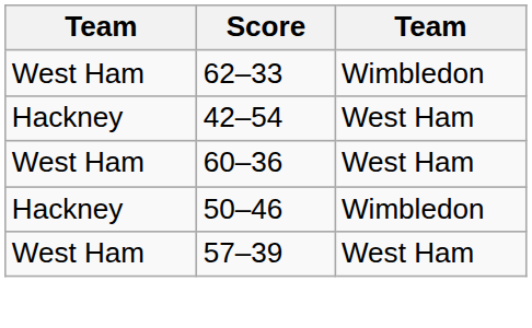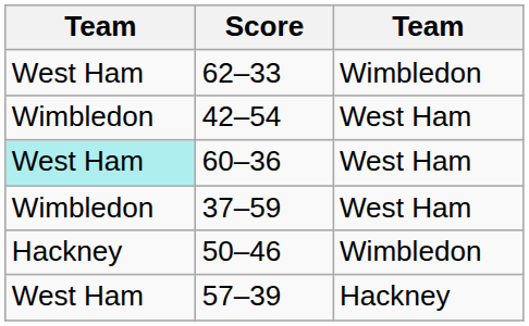 <table class="wikitable" style="font-size: 100%">
 <tr>
 <th width=100>Team</th>
 <th width=70>Score</th>
 <th width=100>Team</th>
 </tr>
 <tr>
 <td>West Ham</td>
 <td>62–33</td>
 <td>Wimbledon</td>
 </tr>
 <tr>
-<td>Hackney</td>
+<td>Wimbledon</td>
 <td>42–54</td>
 <td>West Ham</td>
 </tr>
 <tr>
+<td style="background: paleturquoise;">West Ham</td>
+<td>60–36</td>
 <td>West Ham</td>
-<td>60–36</td>
+</tr>
+<tr>
+<td>Wimbledon</td>
+<td>37–59</td>
 <td>West Ham</td>
 </tr>
 <tr>
 <td>Hackney</td>
 <td>50–46</td>
 <td>Wimbledon</td>
 </tr>
 <tr>
 <td>West Ham</td>
 <td>57–39</td>
-<td>West Ham</td>
+<td>Hackney</td>
 </tr>
 </table>
